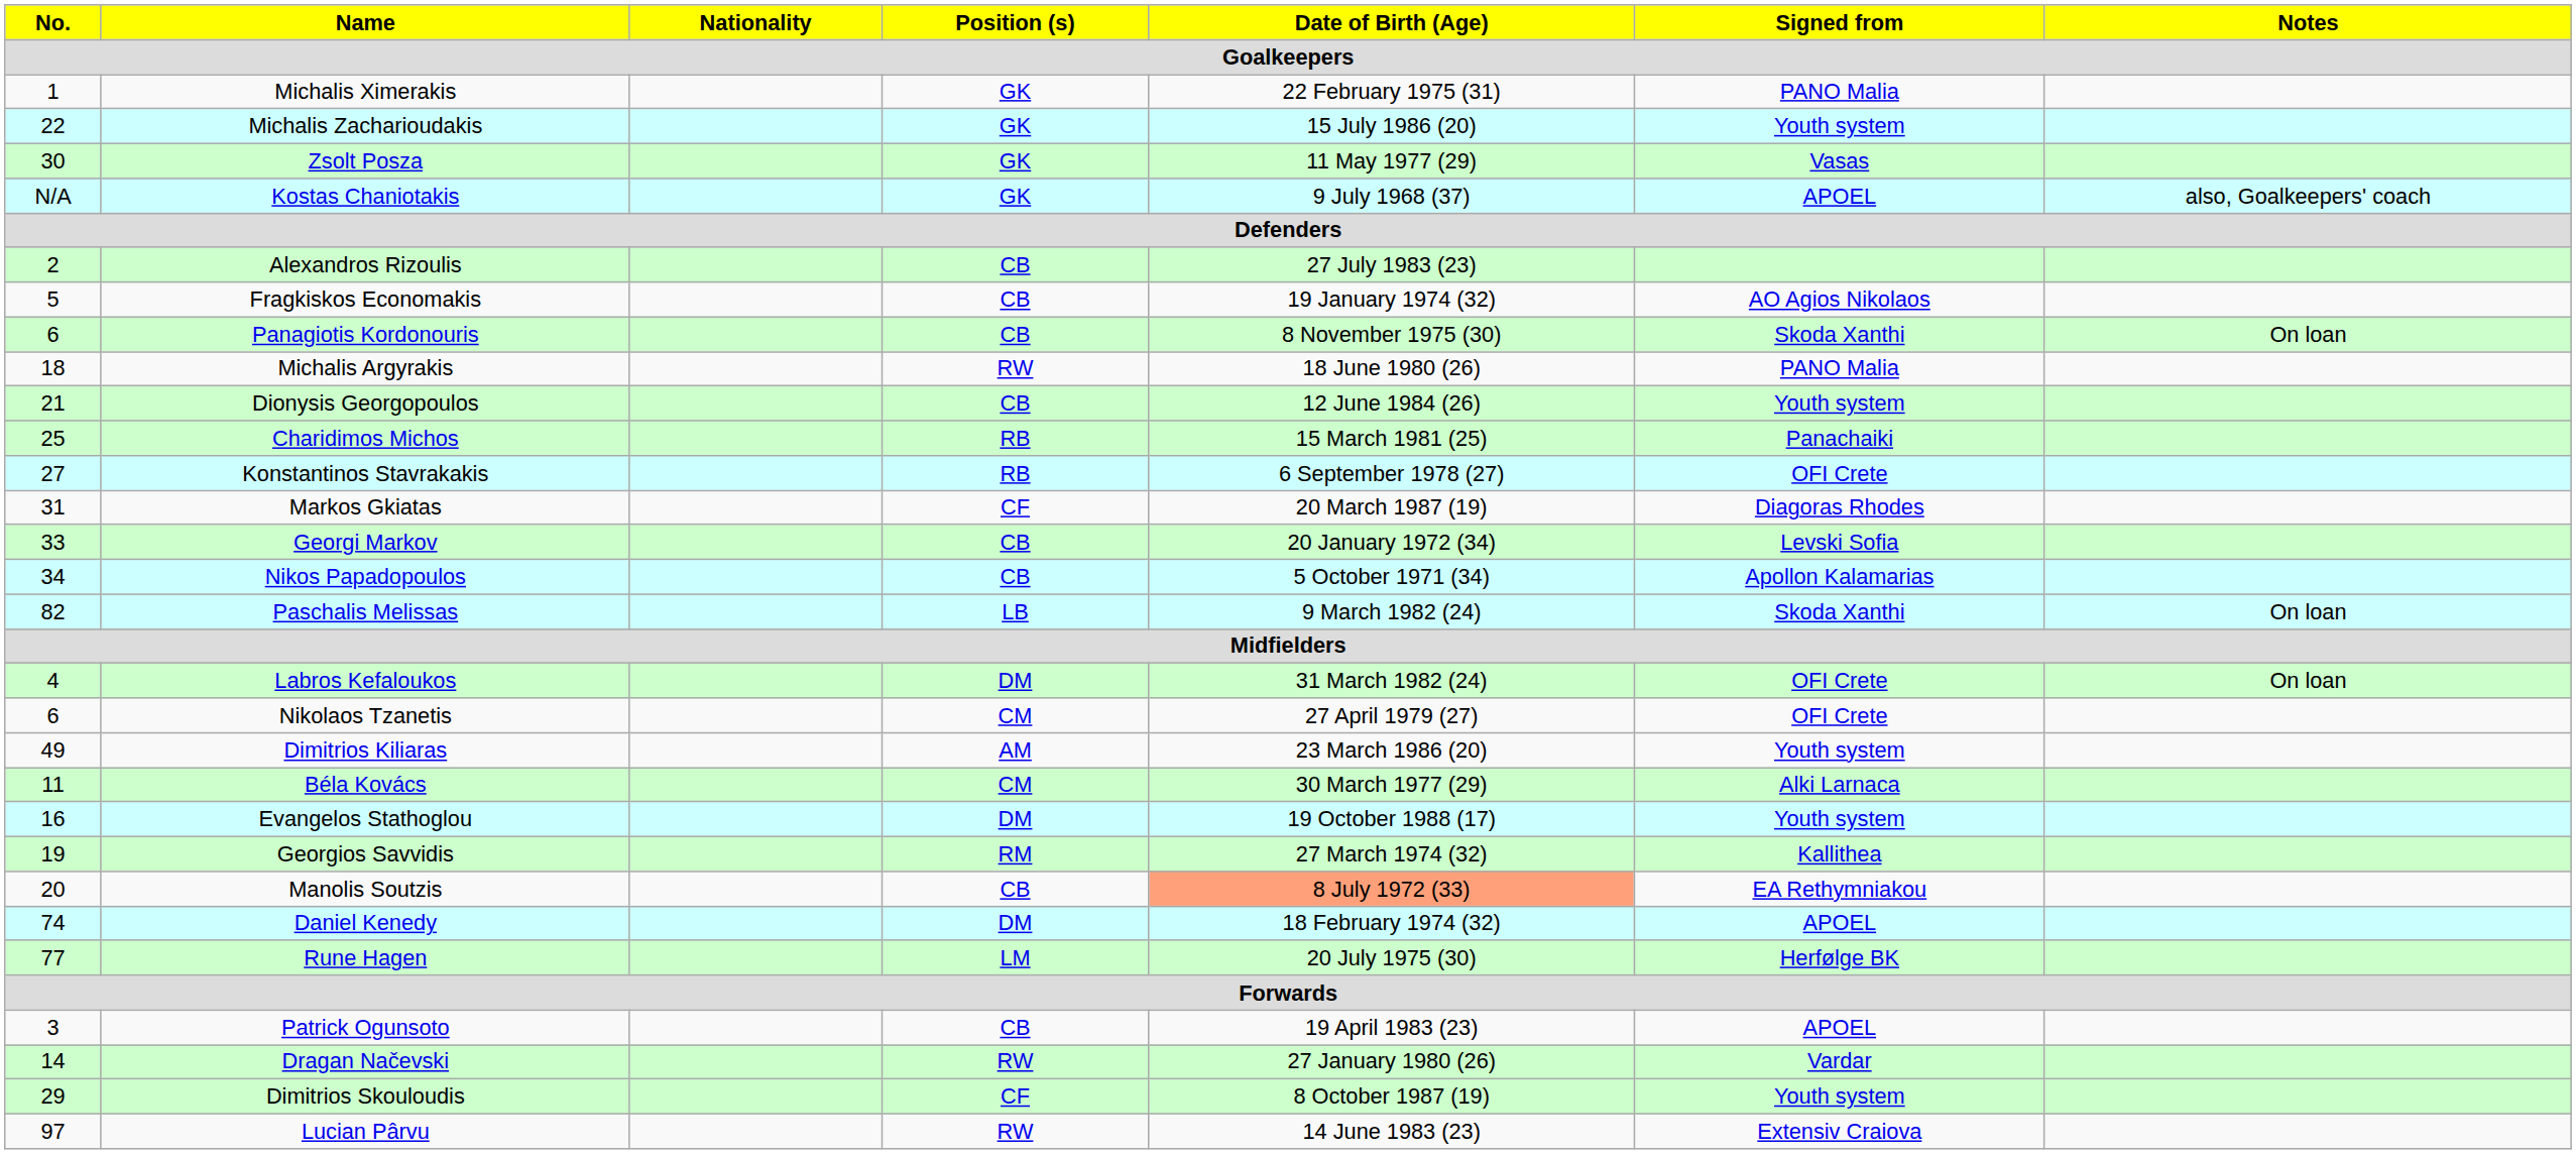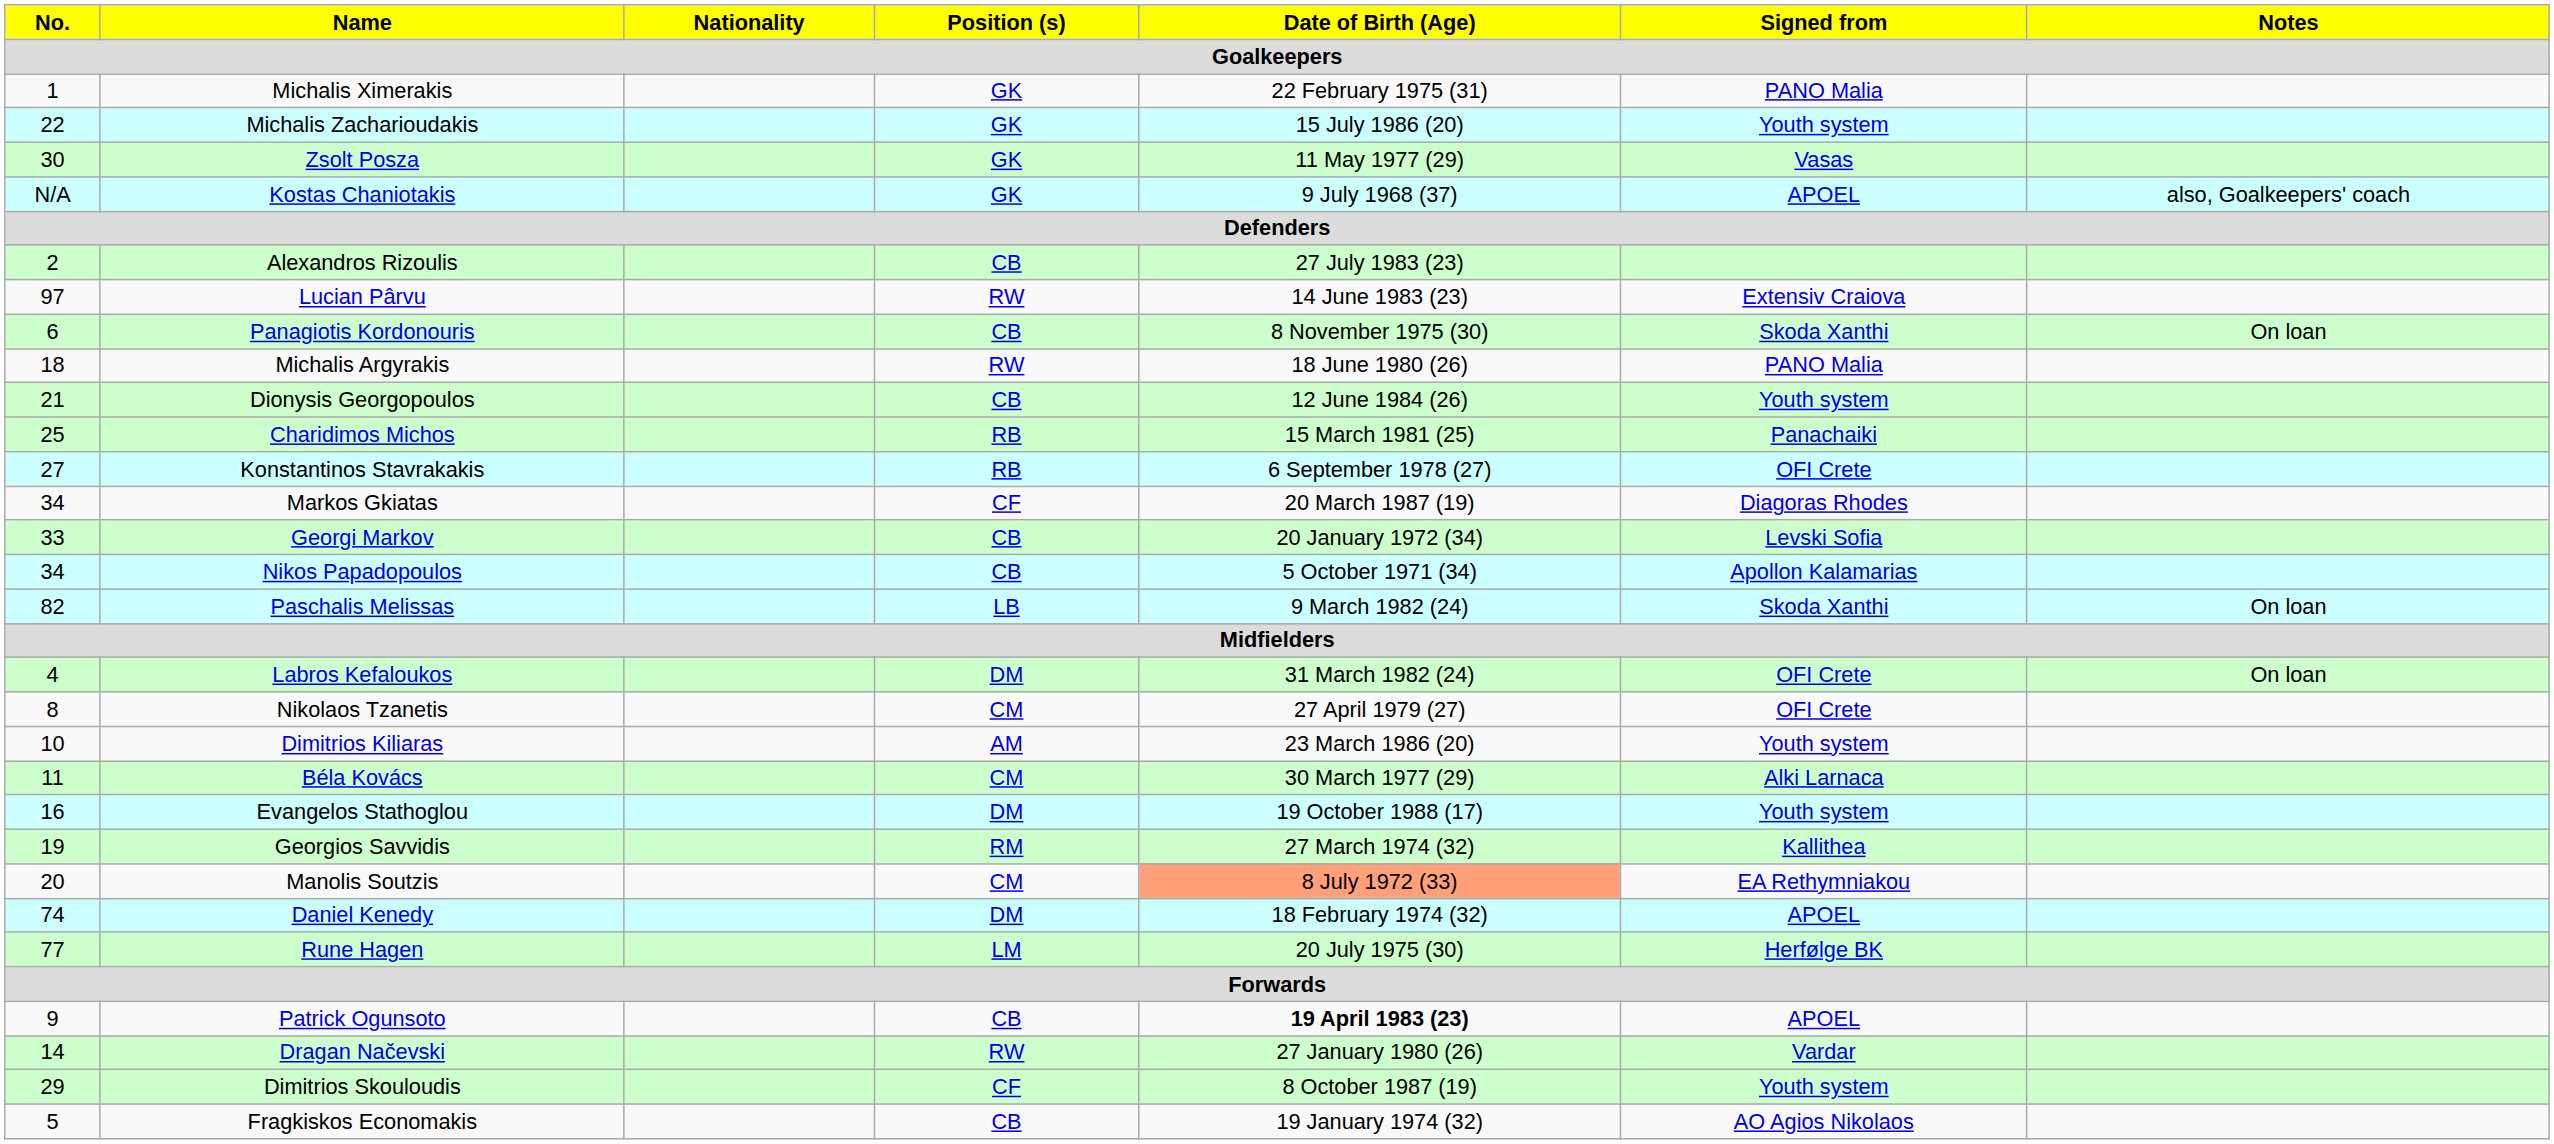 <table class="wikitable" style="text-align:center; font-size:90%; width:85%;">
 <tr>
 <th style="background:yellow; color:black; text-align:center;">No.</th>
 <th style="background:yellow; color:black; text-align:center;">Name</th>
 <th style="background:yellow; color:black; text-align:center;">Nationality</th>
 <th style="background:yellow; color:black; text-align:center;">Position (s)</th>
 <th style="background:yellow; color:black; text-align:center;">Date of Birth (Age)</th>
 <th style="background:yellow; color:black; text-align:center;">Signed from</th>
 <th style="background:yellow; color:black; text-align:center;">Notes</th>
 </tr>
 <tr>
 <th colspan="7" style="background:#dcdcdc; text-align:center;">Goalkeepers</th>
 </tr>
 <tr>
 <td>1</td>
 <td>Michalis Ximerakis</td>
 <td></td>
 <td><a href='#'>GK</a></td>
 <td>22 February 1975 (31)</td>
 <td> <a href='#'>PANO Malia</a></td>
 <td></td>
 </tr>
 <tr>
 <th style="background:#CCFFFF; font-weight: normal;">22</th>
 <th style="background:#CCFFFF; font-weight: normal;">Michalis Zacharioudakis</th>
 <th style="background:#CCFFFF; font-weight: normal;"></th>
 <th style="background:#CCFFFF; font-weight: normal;"><a href='#'>GK</a></th>
 <th style="background:#CCFFFF; font-weight: normal;">15 July 1986 (20)</th>
 <th style="background:#CCFFFF; font-weight: normal;"><a href='#'>Youth system</a></th>
 <th style="background:#CCFFFF; font-weight: normal;"></th>
 </tr>
 <tr>
 <th style="background:#CCFFCC; font-weight: normal;">30</th>
 <th style="background:#CCFFCC; font-weight: normal;"><a href='#'>Zsolt Posza</a></th>
 <th style="background:#CCFFCC; font-weight: normal;"></th>
 <th style="background:#CCFFCC; font-weight: normal;"><a href='#'>GK</a></th>
 <th style="background:#CCFFCC; font-weight: normal;">11 May 1977 (29)</th>
 <th style="background:#CCFFCC; font-weight: normal;"> <a href='#'>Vasas</a></th>
 <th style="background:#CCFFCC; font-weight: normal;"></th>
 </tr>
 <tr>
 <th style="background:#CCFFFF; font-weight: normal;">N/A</th>
 <th style="background:#CCFFFF; font-weight: normal;"><a href='#'>Kostas Chaniotakis</a></th>
 <th style="background:#CCFFFF; font-weight: normal;"></th>
 <th style="background:#CCFFFF; font-weight: normal;"><a href='#'>GK</a></th>
 <th style="background:#CCFFFF; font-weight: normal;">9 July 1968 (37)</th>
 <th style="background:#CCFFFF; font-weight: normal;"> <a href='#'>APOEL</a></th>
 <th style="background:#CCFFFF; font-weight: normal;">also, Goalkeepers' coach</th>
 </tr>
 <tr>
 <th colspan="7" style="background:#dcdcdc; text-align:center;">Defenders</th>
 </tr>
 <tr>
 <th style="background:#CCFFCC; font-weight: normal;">2</th>
 <th style="background:#CCFFCC; font-weight: normal;">Alexandros Rizoulis</th>
 <th style="background:#CCFFCC; font-weight: normal;"></th>
 <th style="background:#CCFFCC; font-weight: normal;"><a href='#'>CB</a></th>
 <th style="background:#CCFFCC; font-weight: normal;">27 July 1983 (23)</th>
 <th style="background:#CCFFCC; font-weight: normal;"></th>
 <th style="background:#CCFFCC; font-weight: normal;"></th>
 </tr>
 <tr>
-<td>5</td>
-<td>Fragkiskos Economakis</td>
+<td>97</td>
+<td><a href='#'>Lucian Pârvu</a></td>
 <td></td>
-<td><a href='#'>CB</a></td>
-<td>19 January 1974 (32)</td>
-<td> <a href='#'>AO Agios Nikolaos</a></td>
+<td><a href='#'>RW</a></td>
+<td>14 June 1983 (23)</td>
+<td> <a href='#'>Extensiv Craiova</a></td>
 <td></td>
 </tr>
 <tr>
 <th style="background:#CCFFCC; font-weight: normal;">6</th>
 <th style="background:#CCFFCC; font-weight: normal;"><a href='#'>Panagiotis Kordonouris</a></th>
 <th style="background:#CCFFCC; font-weight: normal;"></th>
 <th style="background:#CCFFCC; font-weight: normal;"><a href='#'>CB</a></th>
 <th style="background:#CCFFCC; font-weight: normal;">8 November 1975 (30)</th>
 <th style="background:#CCFFCC; font-weight: normal;"> <a href='#'>Skoda Xanthi</a></th>
 <th style="background:#CCFFCC; font-weight: normal;">On loan</th>
 </tr>
 <tr>
 <td>18</td>
 <td>Michalis Argyrakis</td>
 <td></td>
 <td><a href='#'>RW</a></td>
 <td>18 June 1980 (26)</td>
 <td> <a href='#'>PANO Malia</a></td>
 <td></td>
 </tr>
 <tr>
 <th style="background:#CCFFCC; font-weight: normal;">21</th>
 <th style="background:#CCFFCC; font-weight: normal;">Dionysis Georgopoulos</th>
 <th style="background:#CCFFCC; font-weight: normal;"></th>
 <th style="background:#CCFFCC; font-weight: normal;"><a href='#'>CB</a></th>
 <th style="background:#CCFFCC; font-weight: normal;">12 June 1984 (26)</th>
 <th style="background:#CCFFCC; font-weight: normal;"><a href='#'>Youth system</a></th>
 <th style="background:#CCFFCC; font-weight: normal;"></th>
 </tr>
 <tr>
 <th style="background:#CCFFCC; font-weight: normal;">25</th>
 <th style="background:#CCFFCC; font-weight: normal;"><a href='#'>Charidimos Michos</a></th>
 <th style="background:#CCFFCC; font-weight: normal;"></th>
 <th style="background:#CCFFCC; font-weight: normal;"><a href='#'>RB</a></th>
 <th style="background:#CCFFCC; font-weight: normal;">15 March 1981 (25)</th>
 <th style="background:#CCFFCC; font-weight: normal;"> <a href='#'>Panachaiki</a></th>
 <th style="background:#CCFFCC; font-weight: normal;"></th>
 </tr>
 <tr>
 <th style="background:#CCFFFF; font-weight: normal;">27</th>
 <th style="background:#CCFFFF; font-weight: normal;">Konstantinos Stavrakakis</th>
 <th style="background:#CCFFFF; font-weight: normal;"></th>
 <th style="background:#CCFFFF; font-weight: normal;"><a href='#'>RB</a></th>
 <th style="background:#CCFFFF; font-weight: normal;">6 September 1978 (27)</th>
 <th style="background:#CCFFFF; font-weight: normal;"> <a href='#'>OFI Crete</a></th>
 <th style="background:#CCFFFF; font-weight: normal;"></th>
 </tr>
 <tr>
-<td>31</td>
+<td>34</td>
 <td>Markos Gkiatas</td>
 <td></td>
 <td><a href='#'>CF</a></td>
 <td>20 March 1987 (19)</td>
 <td> <a href='#'>Diagoras Rhodes</a></td>
 <td></td>
 </tr>
 <tr>
 <th style="background:#CCFFCC; font-weight: normal;">33</th>
 <th style="background:#CCFFCC; font-weight: normal;"><a href='#'>Georgi Markov</a></th>
 <th style="background:#CCFFCC; font-weight: normal;"></th>
 <th style="background:#CCFFCC; font-weight: normal;"><a href='#'>CB</a></th>
 <th style="background:#CCFFCC; font-weight: normal;">20 January 1972 (34)</th>
 <th style="background:#CCFFCC; font-weight: normal;"> <a href='#'>Levski Sofia</a></th>
 <th style="background:#CCFFCC; font-weight: normal;"></th>
 </tr>
 <tr>
 <th style="background:#CCFFFF; font-weight: normal;">34</th>
 <th style="background:#CCFFFF; font-weight: normal;"><a href='#'>Nikos Papadopoulos</a></th>
 <th style="background:#CCFFFF; font-weight: normal;"></th>
 <th style="background:#CCFFFF; font-weight: normal;"><a href='#'>CB</a></th>
 <th style="background:#CCFFFF; font-weight: normal;">5 October 1971 (34)</th>
 <th style="background:#CCFFFF; font-weight: normal;"> <a href='#'>Apollon Kalamarias</a></th>
 <th style="background:#CCFFFF; font-weight: normal;"></th>
 </tr>
 <tr>
 <th style="background:#CCFFFF; font-weight: normal;">82</th>
 <th style="background:#CCFFFF; font-weight: normal;"><a href='#'>Paschalis Melissas</a></th>
 <th style="background:#CCFFFF; font-weight: normal;"></th>
 <th style="background:#CCFFFF; font-weight: normal;"><a href='#'>LB</a></th>
 <th style="background:#CCFFFF; font-weight: normal;">9 March 1982 (24)</th>
 <th style="background:#CCFFFF; font-weight: normal;"> <a href='#'>Skoda Xanthi</a></th>
 <th style="background:#CCFFFF; font-weight: normal;">On loan</th>
 </tr>
 <tr>
 <th colspan="7" style="background:#dcdcdc; text-align:center;">Midfielders</th>
 </tr>
 <tr>
 <th style="background:#CCFFCC; font-weight: normal;">4</th>
 <th style="background:#CCFFCC; font-weight: normal;"><a href='#'>Labros Kefaloukos</a></th>
 <th style="background:#CCFFCC; font-weight: normal;"></th>
 <th style="background:#CCFFCC; font-weight: normal;"><a href='#'>DM</a></th>
 <th style="background:#CCFFCC; font-weight: normal;">31 March 1982 (24)</th>
 <th style="background:#CCFFCC; font-weight: normal;"> <a href='#'>OFI Crete</a></th>
 <th style="background:#CCFFCC; font-weight: normal;">On loan</th>
 </tr>
 <tr>
-<td>6</td>
+<td>8</td>
 <td>Nikolaos Tzanetis</td>
 <td></td>
 <td><a href='#'>CM</a></td>
 <td>27 April 1979 (27)</td>
 <td> <a href='#'>OFI Crete</a></td>
 <td></td>
 </tr>
 <tr>
-<td>49</td>
+<td>10</td>
 <td><a href='#'>Dimitrios Kiliaras</a></td>
 <td></td>
 <td><a href='#'>AM</a></td>
 <td>23 March 1986 (20)</td>
 <td><a href='#'>Youth system</a></td>
 <td></td>
 </tr>
 <tr>
 <th style="background:#CCFFCC; font-weight: normal;">11</th>
 <th style="background:#CCFFCC; font-weight: normal;"><a href='#'>Béla Kovács</a></th>
 <th style="background:#CCFFCC; font-weight: normal;"></th>
 <th style="background:#CCFFCC; font-weight: normal;"><a href='#'>CM</a></th>
 <th style="background:#CCFFCC; font-weight: normal;">30 March 1977 (29)</th>
 <th style="background:#CCFFCC; font-weight: normal;"> <a href='#'>Alki Larnaca</a></th>
 <th style="background:#CCFFCC; font-weight: normal;"></th>
 </tr>
 <tr>
 <th style="background:#CCFFFF; font-weight: normal;">16</th>
 <th style="background:#CCFFFF; font-weight: normal;">Evangelos Stathoglou</th>
 <th style="background:#CCFFFF; font-weight: normal;"> </th>
 <th style="background:#CCFFFF; font-weight: normal;"><a href='#'>DM</a></th>
 <th style="background:#CCFFFF; font-weight: normal;">19 October 1988 (17)</th>
 <th style="background:#CCFFFF; font-weight: normal;"><a href='#'>Youth system</a></th>
 <th style="background:#CCFFFF; font-weight: normal;"></th>
 </tr>
 <tr>
 <th style="background:#CCFFCC; font-weight: normal;">19</th>
 <th style="background:#CCFFCC; font-weight: normal;">Georgios Savvidis</th>
 <th style="background:#CCFFCC; font-weight: normal;"></th>
 <th style="background:#CCFFCC; font-weight: normal;"><a href='#'>RM</a></th>
 <th style="background:#CCFFCC; font-weight: normal;">27 March 1974 (32)</th>
 <th style="background:#CCFFCC; font-weight: normal;"> <a href='#'>Kallithea</a></th>
 <th style="background:#CCFFCC; font-weight: normal;"></th>
 </tr>
 <tr>
 <td>20</td>
 <td>Manolis Soutzis</td>
 <td></td>
-<td><a href='#'>CB</a></td>
+<td><a href='#'>CM</a></td>
 <td style="background: lightsalmon;">8 July 1972 (33)</td>
 <td> <a href='#'>EA Rethymniakou</a></td>
 <td></td>
 </tr>
 <tr>
 <th style="background:#CCFFFF; font-weight: normal;">74</th>
 <th style="background:#CCFFFF; font-weight: normal;"><a href='#'>Daniel Kenedy</a></th>
 <th style="background:#CCFFFF; font-weight: normal;"> </th>
 <th style="background:#CCFFFF; font-weight: normal;"><a href='#'>DM</a></th>
 <th style="background:#CCFFFF; font-weight: normal;">18 February 1974 (32)</th>
 <th style="background:#CCFFFF; font-weight: normal;"> <a href='#'>APOEL</a></th>
 <th style="background:#CCFFFF; font-weight: normal;"></th>
 </tr>
 <tr>
 <th style="background:#CCFFCC; font-weight: normal;">77</th>
 <th style="background:#CCFFCC; font-weight: normal;"><a href='#'>Rune Hagen</a></th>
 <th style="background:#CCFFCC; font-weight: normal;"></th>
 <th style="background:#CCFFCC; font-weight: normal;"><a href='#'>LM</a></th>
 <th style="background:#CCFFCC; font-weight: normal;">20 July 1975 (30)</th>
 <th style="background:#CCFFCC; font-weight: normal;"> <a href='#'>Herfølge BK</a></th>
 <th style="background:#CCFFCC; font-weight: normal;"></th>
 </tr>
 <tr>
 <th colspan="7" style="background:#dcdcdc; text-align:center;">Forwards</th>
 </tr>
 <tr>
-<td>3</td>
+<td>9</td>
 <td><a href='#'>Patrick Ogunsoto</a></td>
 <td></td>
 <td><a href='#'>CB</a></td>
-<td>19 April 1983 (23)</td>
+<td><strong>19 April 1983 (23)</strong></td>
 <td> <a href='#'>APOEL</a></td>
 <td></td>
 </tr>
 <tr>
 <th style="background:#CCFFCC; font-weight: normal;">14</th>
 <th style="background:#CCFFCC; font-weight: normal;"><a href='#'>Dragan Načevski</a></th>
 <th style="background:#CCFFCC; font-weight: normal;"></th>
 <th style="background:#CCFFCC; font-weight: normal;"><a href='#'>RW</a></th>
 <th style="background:#CCFFCC; font-weight: normal;">27 January 1980 (26)</th>
 <th style="background:#CCFFCC; font-weight: normal;"> <a href='#'>Vardar</a></th>
 <th style="background:#CCFFCC; font-weight: normal;"></th>
 </tr>
 <tr>
 <th style="background:#CCFFCC; font-weight: normal;">29</th>
 <th style="background:#CCFFCC; font-weight: normal;">Dimitrios Skouloudis</th>
 <th style="background:#CCFFCC; font-weight: normal;"></th>
 <th style="background:#CCFFCC; font-weight: normal;"><a href='#'>CF</a></th>
 <th style="background:#CCFFCC; font-weight: normal;">8 October 1987 (19)</th>
 <th style="background:#CCFFCC; font-weight: normal;"><a href='#'>Youth system</a></th>
 <th style="background:#CCFFCC; font-weight: normal;"></th>
 </tr>
 <tr>
-<td>97</td>
-<td><a href='#'>Lucian Pârvu</a></td>
+<td>5</td>
+<td>Fragkiskos Economakis</td>
 <td></td>
-<td><a href='#'>RW</a></td>
-<td>14 June 1983 (23)</td>
-<td> <a href='#'>Extensiv Craiova</a></td>
+<td><a href='#'>CB</a></td>
+<td>19 January 1974 (32)</td>
+<td> <a href='#'>AO Agios Nikolaos</a></td>
 <td></td>
 </tr>
 </table>
